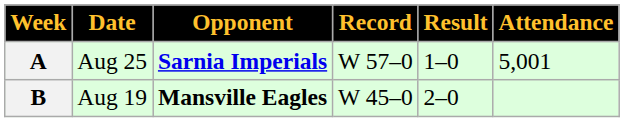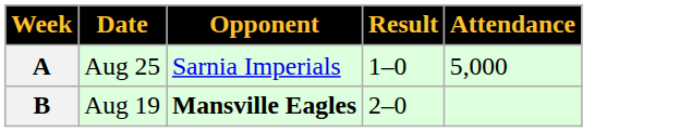 <table class="wikitable sortable">
 <tr>
 <th style="background:black;color:#FFC12D;">Week</th>
 <th style="background:black;color:#FFC12D;">Date</th>
 <th style="background:black;color:#FFC12D;">Opponent</th>
-<th style="background:black;color:#FFC12D;">Record</th>
 <th style="background:black;color:#FFC12D;">Result</th>
 <th style="background:black;color:#FFC12D;">Attendance</th>
 </tr>
 <tr style="background:#ddffdd">
 <th>A</th>
 <td>Aug 25</td>
-<td><strong><a href='#'>Sarnia Imperials</a></strong></td>
-<td>W 57–0</td>
+<td><a href='#'>Sarnia Imperials</a></td>
 <td>1–0</td>
-<td>5,001</td>
+<td>5,000</td>
 </tr>
 <tr style="background:#ddffdd">
 <th>B</th>
 <td>Aug 19</td>
 <td><strong>Mansville Eagles</strong></td>
-<td>W 45–0</td>
 <td>2–0</td>
 <td></td>
 </tr>
 </table>
